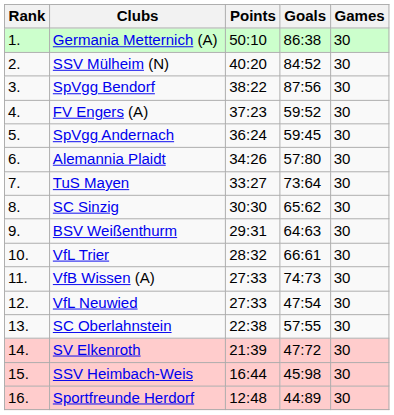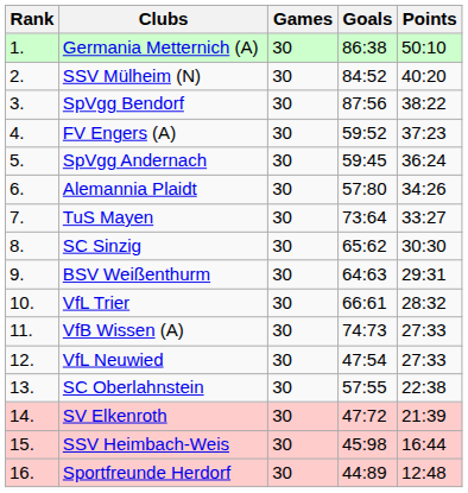 <table class="wikitable" style="width:410px;">
 <tr>
 <th>Rank</th>
 <th>Clubs</th>
+<th>Games</th>
+<th>Goals</th>
 <th>Points</th>
-<th>Goals</th>
-<th>Games</th>
 </tr>
 <tr bgcolor="ccffcc">
 <td>1.</td>
 <td><a href='#'>Germania Metternich</a> (A)</td>
+<td>30</td>
+<td>86:38</td>
 <td>50:10</td>
-<td>86:38</td>
-<td>30</td>
 </tr>
 <tr>
 <td>2.</td>
 <td><a href='#'>SSV Mülheim</a> (N)</td>
+<td>30</td>
+<td>84:52</td>
 <td>40:20</td>
-<td>84:52</td>
-<td>30</td>
 </tr>
 <tr>
 <td>3.</td>
 <td><a href='#'>SpVgg Bendorf</a></td>
+<td>30</td>
+<td>87:56</td>
 <td>38:22</td>
-<td>87:56</td>
-<td>30</td>
 </tr>
 <tr>
 <td>4.</td>
 <td><a href='#'>FV Engers</a> (A)</td>
+<td>30</td>
+<td>59:52</td>
 <td>37:23</td>
-<td>59:52</td>
-<td>30</td>
 </tr>
 <tr>
 <td>5.</td>
 <td><a href='#'>SpVgg Andernach</a></td>
+<td>30</td>
+<td>59:45</td>
 <td>36:24</td>
-<td>59:45</td>
-<td>30</td>
 </tr>
 <tr>
 <td>6.</td>
 <td><a href='#'>Alemannia Plaidt</a></td>
+<td>30</td>
+<td>57:80</td>
 <td>34:26</td>
-<td>57:80</td>
-<td>30</td>
 </tr>
 <tr>
 <td>7.</td>
 <td><a href='#'>TuS Mayen</a></td>
+<td>30</td>
+<td>73:64</td>
 <td>33:27</td>
-<td>73:64</td>
-<td>30</td>
 </tr>
 <tr>
 <td>8.</td>
 <td><a href='#'>SC Sinzig</a></td>
+<td>30</td>
+<td>65:62</td>
 <td>30:30</td>
-<td>65:62</td>
-<td>30</td>
 </tr>
 <tr>
 <td>9.</td>
 <td><a href='#'>BSV Weißenthurm</a></td>
+<td>30</td>
+<td>64:63</td>
 <td>29:31</td>
-<td>64:63</td>
-<td>30</td>
 </tr>
 <tr>
 <td>10.</td>
 <td><a href='#'>VfL Trier</a></td>
+<td>30</td>
+<td>66:61</td>
 <td>28:32</td>
-<td>66:61</td>
-<td>30</td>
 </tr>
 <tr>
 <td>11.</td>
 <td><a href='#'>VfB Wissen</a> (A)</td>
+<td>30</td>
+<td>74:73</td>
 <td>27:33</td>
-<td>74:73</td>
-<td>30</td>
 </tr>
 <tr>
 <td>12.</td>
 <td><a href='#'>VfL Neuwied</a></td>
+<td>30</td>
+<td>47:54</td>
 <td>27:33</td>
-<td>47:54</td>
-<td>30</td>
 </tr>
 <tr>
 <td>13.</td>
 <td><a href='#'>SC Oberlahnstein</a></td>
+<td>30</td>
+<td>57:55</td>
 <td>22:38</td>
-<td>57:55</td>
-<td>30</td>
 </tr>
 <tr bgcolor="#ffcccc">
 <td>14.</td>
 <td><a href='#'>SV Elkenroth</a></td>
+<td>30</td>
+<td>47:72</td>
 <td>21:39</td>
-<td>47:72</td>
-<td>30</td>
 </tr>
 <tr bgcolor="#ffcccc">
 <td>15.</td>
 <td><a href='#'>SSV Heimbach-Weis</a></td>
+<td>30</td>
+<td>45:98</td>
 <td>16:44</td>
-<td>45:98</td>
-<td>30</td>
 </tr>
 <tr bgcolor="#ffcccc">
 <td>16.</td>
 <td><a href='#'>Sportfreunde Herdorf</a></td>
+<td>30</td>
+<td>44:89</td>
 <td>12:48</td>
-<td>44:89</td>
-<td>30</td>
 </tr>
 </table>
